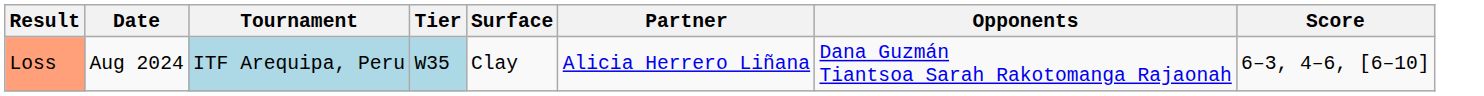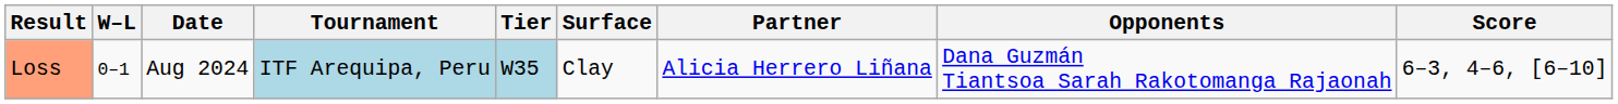 <table class="sortable wikitable">
 <tr>
 <th>Result</th>
+<th class="unsortable">W–L</th>
 <th>Date</th>
 <th>Tournament</th>
 <th>Tier</th>
 <th>Surface</th>
 <th>Partner</th>
 <th>Opponents</th>
 <th class="unsortable">Score</th>
 </tr>
 <tr>
 <td style="background:#ffa07a;">Loss</td>
+<td><small>0–1</small></td>
 <td>Aug 2024</td>
 <td style="background:lightblue;">ITF Arequipa, Peru</td>
 <td style="background:lightblue;">W35</td>
 <td>Clay</td>
 <td> <a href='#'>Alicia Herrero Liñana</a></td>
 <td> <a href='#'>Dana Guzmán</a> <br>  <a href='#'>Tiantsoa Sarah Rakotomanga Rajaonah</a></td>
 <td>6–3, 4–6, [6–10]</td>
 </tr>
 </table>
